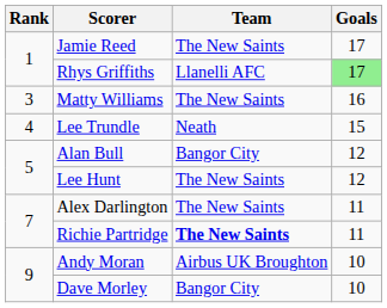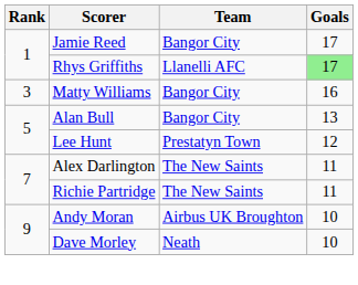 <table class="wikitable">
 <tr>
 <th>Rank</th>
 <th>Scorer</th>
 <th>Team</th>
 <th>Goals</th>
 </tr>
 <tr>
 <td rowspan="2" align=center>1</td>
 <td> <a href='#'>Jamie Reed</a></td>
-<td><a href='#'>The New Saints</a></td>
+<td><a href='#'>Bangor City</a></td>
 <td align=center>17</td>
 </tr>
 <tr>
 <td> <a href='#'>Rhys Griffiths</a></td>
 <td><a href='#'>Llanelli AFC</a></td>
 <td align=center style="background: lightgreen;">17</td>
 </tr>
 <tr>
 <td align=center>3</td>
 <td> <a href='#'>Matty Williams</a></td>
-<td><a href='#'>The New Saints</a></td>
+<td><a href='#'>Bangor City</a></td>
 <td align=center>16</td>
-</tr>
-<tr>
-<td align=center>4</td>
-<td> <a href='#'>Lee Trundle</a></td>
-<td><a href='#'>Neath</a></td>
-<td align=center>15</td>
 </tr>
 <tr>
 <td rowspan="2" align=center>5</td>
 <td> <a href='#'>Alan Bull</a></td>
 <td><a href='#'>Bangor City</a></td>
-<td align=center>12</td>
+<td align=center>13</td>
 </tr>
 <tr>
 <td> <a href='#'>Lee Hunt</a></td>
-<td><a href='#'>The New Saints</a></td>
+<td><a href='#'>Prestatyn Town</a></td>
 <td align=center>12</td>
 </tr>
 <tr>
 <td rowspan="2" align=center>7</td>
 <td> Alex Darlington</td>
 <td><a href='#'>The New Saints</a></td>
 <td align=center>11</td>
 </tr>
 <tr>
 <td> <a href='#'>Richie Partridge</a></td>
-<td><strong><a href='#'>The New Saints</a></strong></td>
+<td><a href='#'>The New Saints</a></td>
 <td align=center>11</td>
 </tr>
 <tr>
 <td rowspan="2" align=center>9</td>
 <td> <a href='#'>Andy Moran</a></td>
 <td><a href='#'>Airbus UK Broughton</a></td>
 <td align=center>10</td>
 </tr>
 <tr>
 <td> <a href='#'>Dave Morley</a></td>
-<td><a href='#'>Bangor City</a></td>
+<td><a href='#'>Neath</a></td>
 <td align=center>10</td>
 </tr>
 </table>
